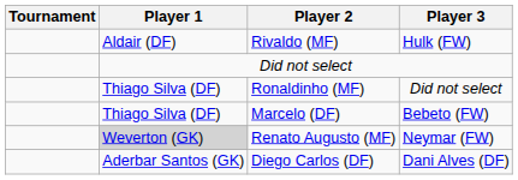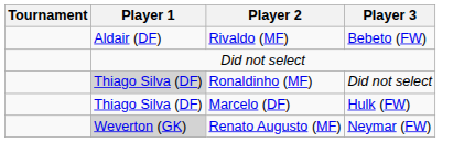 <table class="wikitable">
 <tr>
 <th>Tournament</th>
 <th>Player 1</th>
 <th>Player 2</th>
 <th>Player 3</th>
 </tr>
 <tr>
 <td></td>
 <td><a href='#'>Aldair</a> (<a href='#'>DF</a>)</td>
 <td><a href='#'>Rivaldo</a> (<a href='#'>MF</a>)</td>
-<td><a href='#'>Hulk</a> (<a href='#'>FW</a>)</td>
+<td><a href='#'>Bebeto</a> (<a href='#'>FW</a>)</td>
 </tr>
 <tr>
 <td></td>
 <td colspan="3" align="center"><em>Did not select</em></td>
 </tr>
 <tr>
 <td></td>
-<td><a href='#'>Thiago Silva</a> (<a href='#'>DF</a>)</td>
+<td style="background: lightgrey;"><a href='#'>Thiago Silva</a> (<a href='#'>DF</a>)</td>
 <td><a href='#'>Ronaldinho</a> (<a href='#'>MF</a>)</td>
 <td align="center"><em>Did not select</em></td>
 </tr>
 <tr>
 <td></td>
 <td><a href='#'>Thiago Silva</a> (<a href='#'>DF</a>)</td>
 <td><a href='#'>Marcelo</a> (<a href='#'>DF</a>)</td>
-<td><a href='#'>Bebeto</a> (<a href='#'>FW</a>)</td>
+<td><a href='#'>Hulk</a> (<a href='#'>FW</a>)</td>
 </tr>
 <tr>
 <td></td>
 <td style="background: lightgrey;"><a href='#'>Weverton</a> (<a href='#'>GK</a>)</td>
 <td><a href='#'>Renato Augusto</a> (<a href='#'>MF</a>)</td>
 <td><a href='#'>Neymar</a> (<a href='#'>FW</a>)</td>
 </tr>
-<tr>
-<td></td>
-<td><a href='#'>Aderbar Santos</a> (<a href='#'>GK</a>)</td>
-<td><a href='#'>Diego Carlos</a> (<a href='#'>DF</a>)</td>
-<td><a href='#'>Dani Alves</a> (<a href='#'>DF</a>)</td>
-</tr>
 </table>
